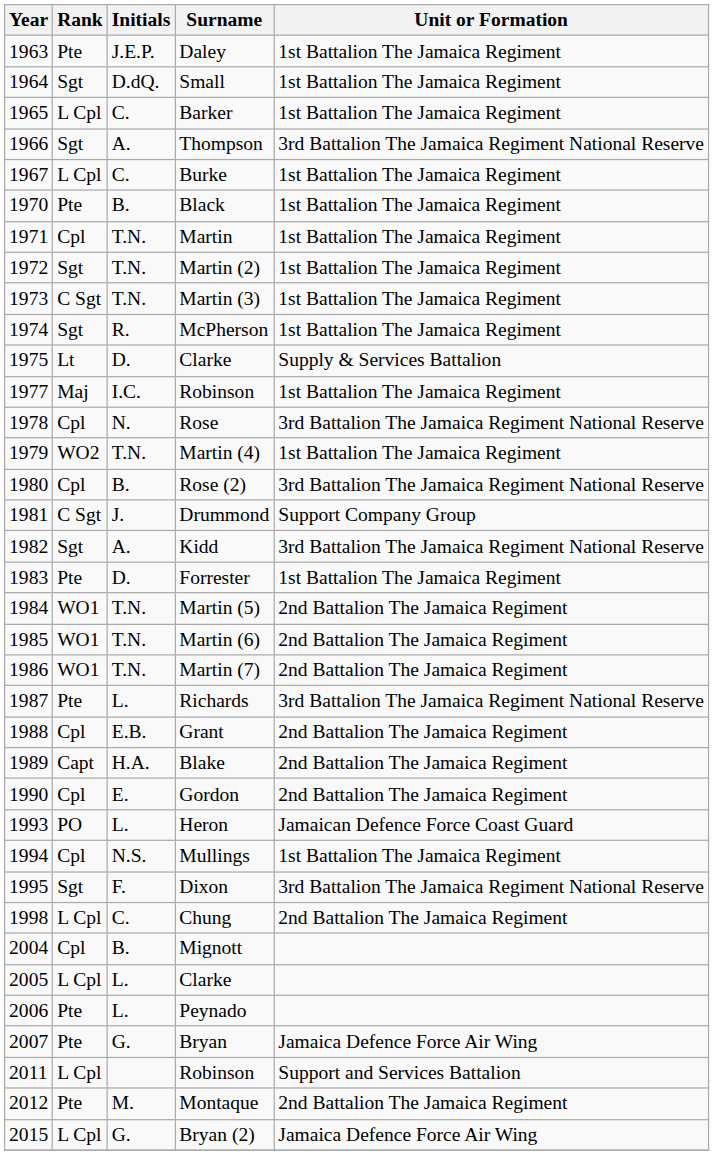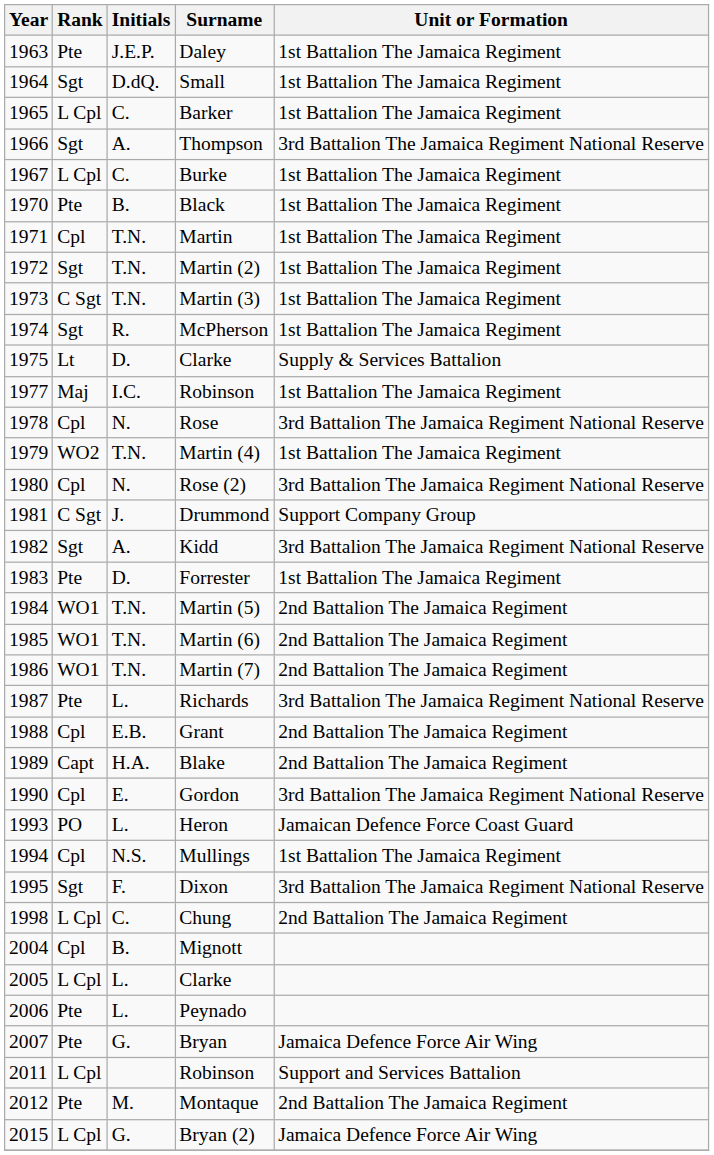 <table class="wikitable sortable collapsible"">
 <tr>
 <th scope="row">Year</th>
 <th scope="row">Rank</th>
 <th scope="row">Initials</th>
 <th scope="row">Surname</th>
 <th scope="row">Unit or Formation</th>
 </tr>
 <tr>
 <td>1963</td>
 <td>Pte</td>
 <td>J.E.P.</td>
 <td>Daley</td>
 <td>1st Battalion The Jamaica Regiment</td>
 </tr>
 <tr>
 <td>1964</td>
 <td>Sgt</td>
 <td>D.dQ.</td>
 <td>Small</td>
 <td>1st Battalion The Jamaica Regiment</td>
 </tr>
 <tr>
 <td>1965</td>
 <td>L Cpl</td>
 <td>C.</td>
 <td>Barker</td>
 <td>1st Battalion The Jamaica Regiment</td>
 </tr>
 <tr>
 <td>1966</td>
 <td>Sgt</td>
 <td>A.</td>
 <td>Thompson</td>
 <td>3rd Battalion The Jamaica Regiment National Reserve</td>
 </tr>
 <tr>
 <td>1967</td>
 <td>L Cpl</td>
 <td>C.</td>
 <td>Burke</td>
 <td>1st Battalion The Jamaica Regiment</td>
 </tr>
 <tr>
 <td>1970</td>
 <td>Pte</td>
 <td>B.</td>
 <td>Black</td>
 <td>1st Battalion The Jamaica Regiment</td>
 </tr>
 <tr>
 <td>1971</td>
 <td>Cpl</td>
 <td>T.N.</td>
 <td>Martin</td>
 <td>1st Battalion The Jamaica Regiment</td>
 </tr>
 <tr>
 <td>1972</td>
 <td>Sgt</td>
 <td>T.N.</td>
 <td>Martin (2)</td>
 <td>1st Battalion The Jamaica Regiment</td>
 </tr>
 <tr>
 <td>1973</td>
 <td>C Sgt</td>
 <td>T.N.</td>
 <td>Martin (3)</td>
 <td>1st Battalion The Jamaica Regiment</td>
 </tr>
 <tr>
 <td>1974</td>
 <td>Sgt</td>
 <td>R.</td>
 <td>McPherson</td>
 <td>1st Battalion The Jamaica Regiment</td>
 </tr>
 <tr>
 <td>1975</td>
 <td>Lt</td>
 <td>D.</td>
 <td>Clarke</td>
 <td>Supply & Services Battalion</td>
 </tr>
 <tr>
 <td>1977</td>
 <td>Maj</td>
 <td>I.C.</td>
 <td>Robinson</td>
 <td>1st Battalion The Jamaica Regiment</td>
 </tr>
 <tr>
 <td>1978</td>
 <td>Cpl</td>
 <td>N.</td>
 <td>Rose</td>
 <td>3rd Battalion The Jamaica Regiment National Reserve</td>
 </tr>
 <tr>
 <td>1979</td>
 <td>WO2</td>
 <td>T.N.</td>
 <td>Martin (4)</td>
 <td>1st Battalion The Jamaica Regiment</td>
 </tr>
 <tr>
 <td>1980</td>
 <td>Cpl</td>
-<td>B.</td>
+<td>N.</td>
 <td>Rose (2)</td>
 <td>3rd Battalion The Jamaica Regiment National Reserve</td>
 </tr>
 <tr>
 <td>1981</td>
 <td>C Sgt</td>
 <td>J.</td>
 <td>Drummond</td>
 <td>Support Company Group</td>
 </tr>
 <tr>
 <td>1982</td>
 <td>Sgt</td>
 <td>A.</td>
 <td>Kidd</td>
 <td>3rd Battalion The Jamaica Regiment National Reserve</td>
 </tr>
 <tr>
 <td>1983</td>
 <td>Pte</td>
 <td>D.</td>
 <td>Forrester</td>
 <td>1st Battalion The Jamaica Regiment</td>
 </tr>
 <tr>
 <td>1984</td>
 <td>WO1</td>
 <td>T.N.</td>
 <td>Martin (5)</td>
 <td>2nd Battalion The Jamaica Regiment</td>
 </tr>
 <tr>
 <td>1985</td>
 <td>WO1</td>
 <td>T.N.</td>
 <td>Martin (6)</td>
 <td>2nd Battalion The Jamaica Regiment</td>
 </tr>
 <tr>
 <td>1986</td>
 <td>WO1</td>
 <td>T.N.</td>
 <td>Martin (7)</td>
 <td>2nd Battalion The Jamaica Regiment</td>
 </tr>
 <tr>
 <td>1987</td>
 <td>Pte</td>
 <td>L.</td>
 <td>Richards</td>
 <td>3rd Battalion The Jamaica Regiment National Reserve</td>
 </tr>
 <tr>
 <td>1988</td>
 <td>Cpl</td>
 <td>E.B.</td>
 <td>Grant</td>
 <td>2nd Battalion The Jamaica Regiment</td>
 </tr>
 <tr>
 <td>1989</td>
 <td>Capt</td>
 <td>H.A.</td>
 <td>Blake</td>
 <td>2nd Battalion The Jamaica Regiment</td>
 </tr>
 <tr>
 <td>1990</td>
 <td>Cpl</td>
 <td>E.</td>
 <td>Gordon</td>
-<td>2nd Battalion The Jamaica Regiment</td>
+<td>3rd Battalion The Jamaica Regiment National Reserve</td>
 </tr>
 <tr>
 <td>1993</td>
 <td>PO</td>
 <td>L.</td>
 <td>Heron</td>
 <td>Jamaican Defence Force Coast Guard</td>
 </tr>
 <tr>
 <td>1994</td>
 <td>Cpl</td>
 <td>N.S.</td>
 <td>Mullings</td>
 <td>1st Battalion The Jamaica Regiment</td>
 </tr>
 <tr>
 <td>1995</td>
 <td>Sgt</td>
 <td>F.</td>
 <td>Dixon</td>
 <td>3rd Battalion The Jamaica Regiment National Reserve</td>
 </tr>
 <tr>
 <td>1998</td>
 <td>L Cpl</td>
 <td>C.</td>
 <td>Chung</td>
 <td>2nd Battalion The Jamaica Regiment</td>
 </tr>
 <tr>
 <td>2004</td>
 <td>Cpl</td>
 <td>B.</td>
 <td>Mignott</td>
 <td></td>
 </tr>
 <tr>
 <td>2005</td>
 <td>L Cpl</td>
 <td>L.</td>
 <td>Clarke</td>
 <td></td>
 </tr>
 <tr>
 <td>2006</td>
 <td>Pte</td>
 <td>L.</td>
 <td>Peynado</td>
 <td></td>
 </tr>
 <tr>
 <td>2007</td>
 <td>Pte</td>
 <td>G.</td>
 <td>Bryan</td>
 <td>Jamaica Defence Force Air Wing</td>
 </tr>
 <tr>
 <td>2011</td>
 <td>L Cpl</td>
 <td></td>
 <td>Robinson</td>
 <td>Support and Services Battalion</td>
 </tr>
 <tr>
 <td>2012</td>
 <td>Pte</td>
 <td>M.</td>
 <td>Montaque</td>
 <td>2nd Battalion The Jamaica Regiment</td>
 </tr>
 <tr>
 <td>2015</td>
 <td>L Cpl</td>
 <td>G.</td>
 <td>Bryan (2)</td>
 <td>Jamaica Defence Force Air Wing</td>
 </tr>
 <tr>
 </tr>
 </table>
